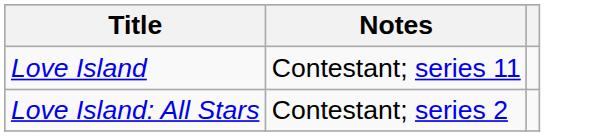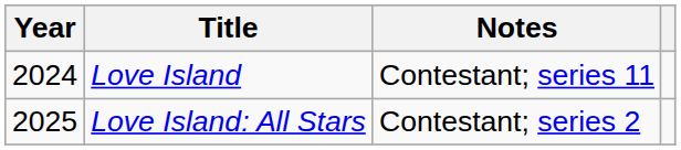 <table class="wikitable">
 <tr>
+<th>Year</th>
 <th>Title</th>
 <th>Notes</th>
 <th></th>
 </tr>
 <tr>
+<td>2024</td>
 <td><em><a href='#'>Love Island</a></em></td>
 <td>Contestant; <a href='#'>series 11</a></td>
 <td align="center"></td>
 </tr>
 <tr>
+<td>2025</td>
 <td><em><a href='#'>Love Island: All Stars</a></em></td>
 <td>Contestant; <a href='#'>series 2</a></td>
 <td align="center"></td>
 </tr>
 </table>
